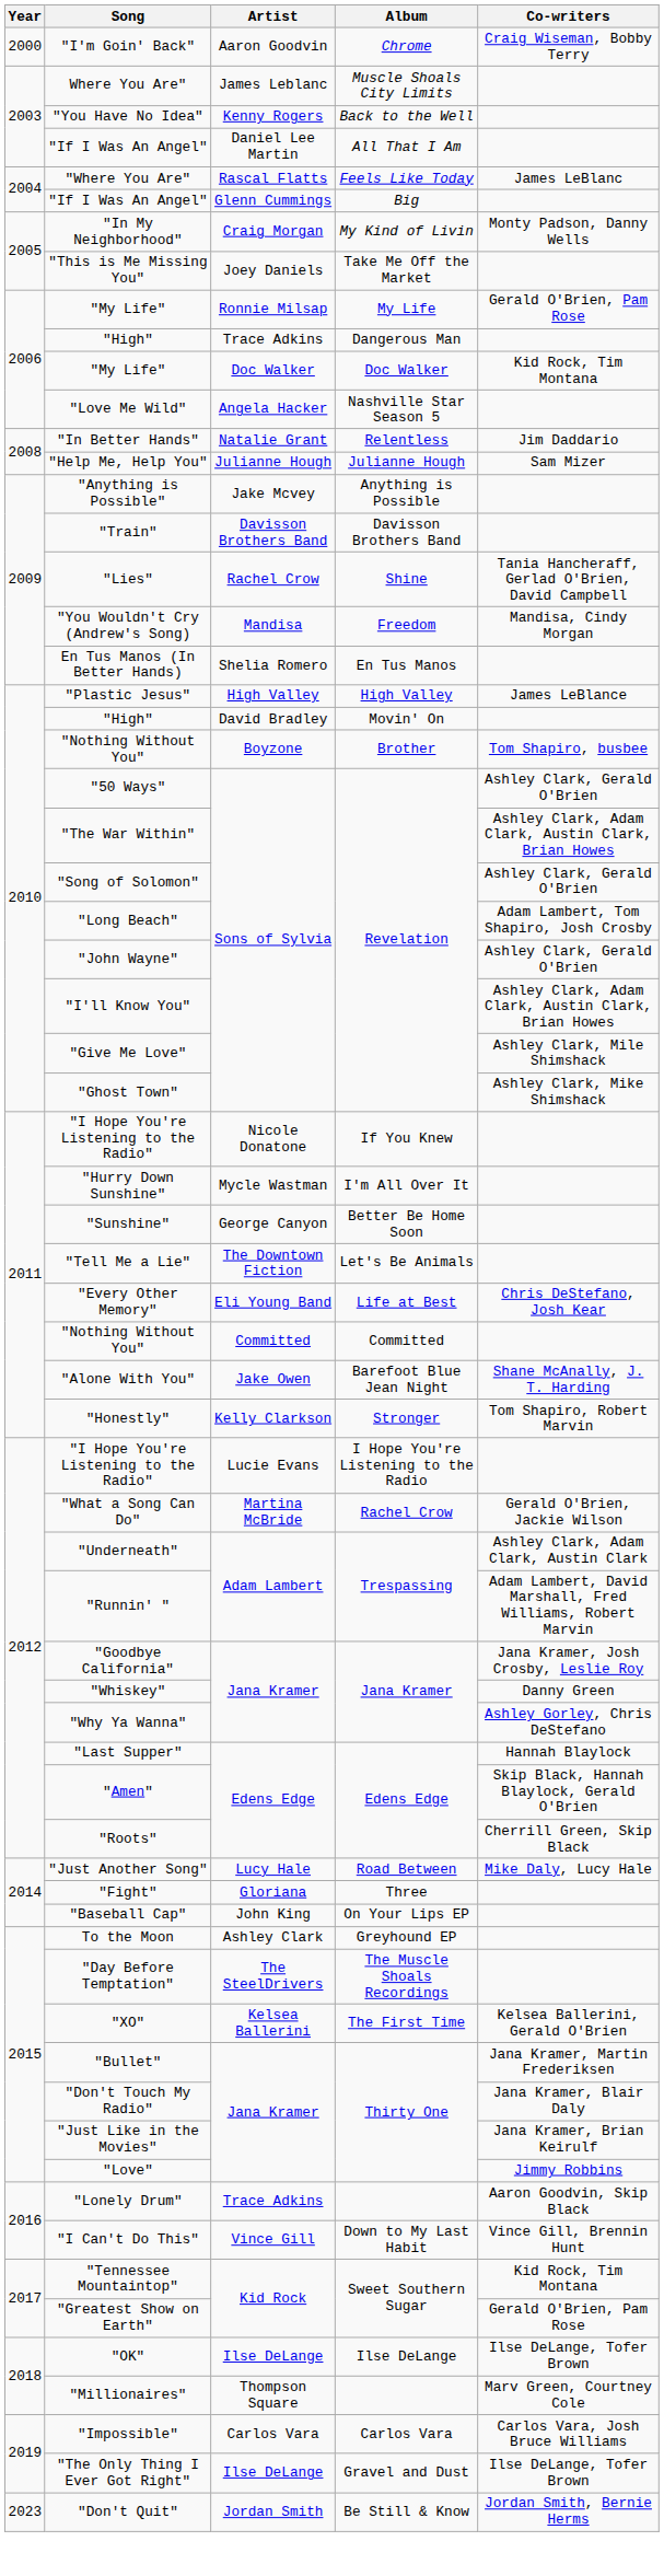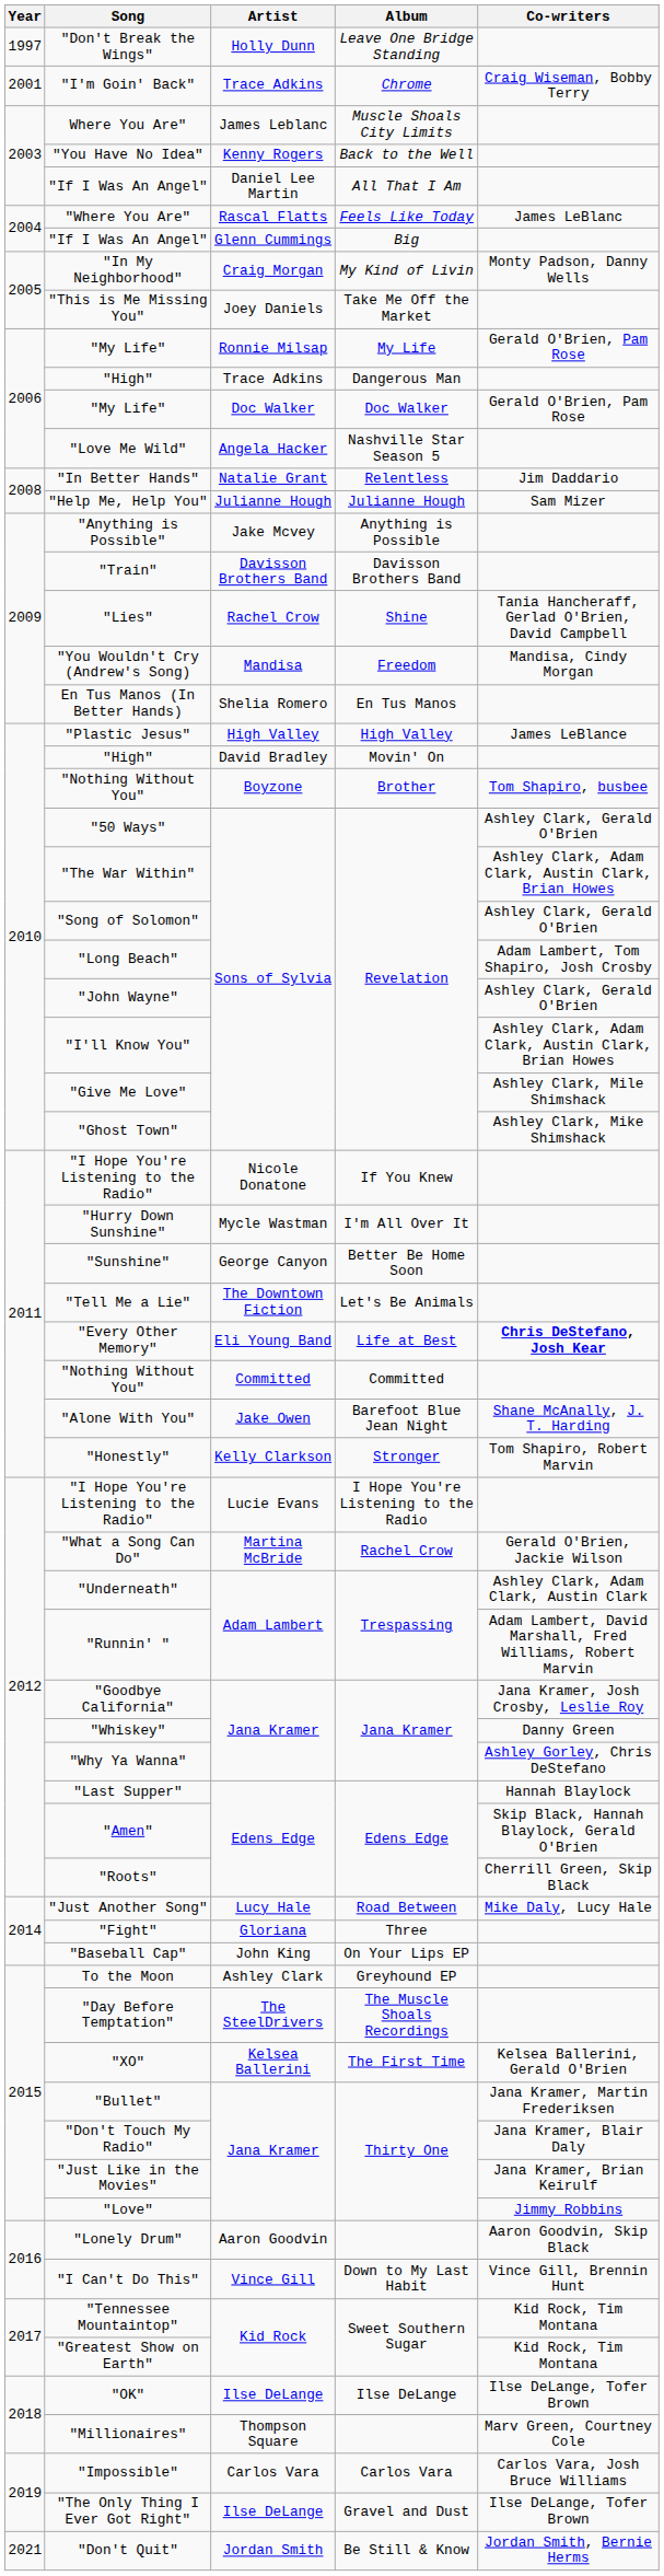 <table class="wikitable" style="text-align:center;">
 <tr>
 <th>Year</th>
 <th>Song</th>
 <th>Artist</th>
 <th>Album</th>
 <th>Co-writers</th>
 </tr>
 <tr>
-<td>2000</td>
+<td>1997</td>
+<td>"Don't Break the Wings"</td>
+<td><a href='#'>Holly Dunn</a></td>
+<td><em>Leave One Bridge Standing</em></td>
+<td></td>
+</tr>
+<tr>
+<td>2001</td>
 <td>"I'm Goin' Back"</td>
-<td>Aaron Goodvin</td>
+<td><a href='#'>Trace Adkins</a></td>
 <td><em><a href='#'>Chrome</a></em></td>
 <td><a href='#'>Craig Wiseman</a>, Bobby Terry</td>
 </tr>
 <tr>
 <td rowspan="3">2003</td>
 <td>Where You Are"</td>
 <td>James Leblanc</td>
 <td><em>Muscle Shoals City Limits</em></td>
 <td></td>
 </tr>
 <tr>
 <td>"You Have No Idea"</td>
 <td><a href='#'>Kenny Rogers</a></td>
 <td><em>Back to the Well</em></td>
 <td></td>
 </tr>
 <tr>
 <td>"If I Was An Angel"</td>
 <td>Daniel Lee Martin</td>
 <td><em>All That I Am</em></td>
 <td></td>
 </tr>
 <tr>
 <td rowspan="2">2004</td>
 <td>"Where You Are"</td>
 <td><a href='#'>Rascal Flatts</a></td>
 <td><em><a href='#'>Feels Like Today</a></em></td>
 <td>James LeBlanc</td>
 </tr>
 <tr>
 <td>"If I Was An Angel"</td>
 <td><a href='#'>Glenn Cummings</a></td>
 <td><em>Big</em></td>
 <td></td>
 </tr>
 <tr>
 <td rowspan="2">2005</td>
 <td>"In My Neighborhood"</td>
 <td><a href='#'>Craig Morgan</a></td>
 <td><em>My Kind of Livin<strong></td>
 <td>Monty Padson, Danny Wells</td>
 </tr>
 <tr>
 <td>"This is Me Missing You"</td>
 <td>Joey Daniels</td>
 <td></em>Take Me Off the Market<em></td>
 <td></td>
 </tr>
 <tr>
 <td rowspan="4">2006</td>
 <td>"My Life"</td>
 <td><a href='#'>Ronnie Milsap</a></td>
 <td></em><a href='#'>My Life</a><em></td>
 <td>Gerald O'Brien, <a href='#'>Pam Rose</a></td>
 </tr>
 <tr>
 <td>"High"</td>
 <td>Trace Adkins</td>
 <td></em>Dangerous Man<em></td>
 <td></td>
 </tr>
 <tr>
 <td>"My Life"</td>
 <td><a href='#'>Doc Walker</a></td>
 <td></em><a href='#'>Doc Walker</a><em></td>
-<td>Kid Rock, Tim Montana</td>
+<td>Gerald O'Brien, Pam Rose</td>
 </tr>
 <tr>
 <td>"Love Me Wild"</td>
 <td><a href='#'>Angela Hacker</a></td>
 <td></em>Nashville Star Season 5<em></td>
 <td></td>
 </tr>
 <tr>
 <td rowspan="2">2008</td>
 <td>"In Better Hands"</td>
 <td><a href='#'>Natalie Grant</a></td>
 <td></em><a href='#'>Relentless</a><em></td>
 <td>Jim Daddario</td>
 </tr>
 <tr>
 <td>"Help Me, Help You"</td>
 <td><a href='#'>Julianne Hough</a></td>
 <td></em><a href='#'>Julianne Hough</a><em></td>
 <td>Sam Mizer</td>
 </tr>
 <tr>
 <td rowspan="5">2009</td>
 <td>"Anything is Possible"</td>
 <td>Jake Mcvey</td>
 <td></em>Anything is Possible<em></td>
 <td></td>
 </tr>
 <tr>
 <td>"Train"</td>
 <td><a href='#'>Davisson Brothers Band</a></td>
 <td></em>Davisson Brothers Band<em></td>
 <td></td>
 </tr>
 <tr>
 <td>"Lies"</td>
 <td><a href='#'>Rachel Crow</a></td>
 <td></em><a href='#'>Shine</a><em></td>
 <td>Tania Hancheraff, Gerlad O'Brien, David Campbell</td>
 </tr>
 <tr>
 <td>"You Wouldn't Cry (Andrew's Song)</td>
 <td><a href='#'>Mandisa</a></td>
 <td></em><a href='#'>Freedom</a><em></td>
 <td>Mandisa, Cindy Morgan</td>
 </tr>
 <tr>
 <td>En Tus Manos (In Better Hands)</td>
 <td>Shelia Romero</td>
 <td></em>En Tus Manos<em></td>
 <td></td>
 </tr>
 <tr>
 <td rowspan="11">2010</td>
 <td>"Plastic Jesus"</td>
 <td><a href='#'>High Valley</a></td>
 <td></em><a href='#'>High Valley</a><em></td>
 <td>James LeBlance</td>
 </tr>
 <tr>
 <td>"High"</td>
 <td>David Bradley</td>
 <td></em>Movin' On<em></td>
 <td></td>
 </tr>
 <tr>
 <td>"Nothing Without You"</td>
 <td><a href='#'>Boyzone</a></td>
 <td></em><a href='#'>Brother</a><em></td>
 <td><a href='#'>Tom Shapiro</a>, <a href='#'>busbee</a></td>
 </tr>
 <tr>
 <td>"50 Ways"</td>
 <td rowspan="8"><a href='#'>Sons of Sylvia</a></td>
 <td rowspan="8"></em><a href='#'>Revelation</a><em></td>
 <td>Ashley Clark, Gerald O'Brien</td>
 </tr>
 <tr>
 <td>"The War Within"</td>
 <td>Ashley Clark, Adam Clark, Austin Clark, <a href='#'>Brian Howes</a></td>
 </tr>
 <tr>
 <td>"Song of Solomon"</td>
 <td>Ashley Clark, Gerald O'Brien</td>
 </tr>
 <tr>
 <td>"Long Beach"</td>
 <td>Adam Lambert, Tom Shapiro, Josh Crosby</td>
 </tr>
 <tr>
 <td>"John Wayne"</td>
 <td>Ashley Clark, Gerald O'Brien</td>
 </tr>
 <tr>
 <td>"I'll Know You"</td>
 <td>Ashley Clark, Adam Clark, Austin Clark, Brian Howes</td>
 </tr>
 <tr>
 <td>"Give Me Love"</td>
 <td>Ashley Clark, Mile Shimshack</td>
 </tr>
 <tr>
 <td>"Ghost Town"</td>
 <td>Ashley Clark, Mike Shimshack</td>
 </tr>
 <tr>
 <td rowspan="8">2011</td>
 <td>"I Hope You're Listening to the Radio"</td>
 <td>Nicole Donatone</td>
 <td></em>If You Knew<em></td>
 <td></td>
 </tr>
 <tr>
 <td>"Hurry Down Sunshine"</td>
 <td>Mycle Wastman</td>
 <td></em>I'm All Over It<em></td>
 <td></td>
 </tr>
 <tr>
 <td>"Sunshine"</td>
 <td>George Canyon</td>
 <td></em>Better Be Home Soon<em></td>
 <td></td>
 </tr>
 <tr>
 <td>"Tell Me a Lie"</td>
 <td><a href='#'>The Downtown Fiction</a></td>
 <td></em>Let's Be Animals<em></td>
 <td></td>
 </tr>
 <tr>
 <td>"Every Other Memory"</td>
 <td><a href='#'>Eli Young Band</a></td>
 <td></em><a href='#'>Life at Best</a><em></td>
-<td><a href='#'>Chris DeStefano</a>, <a href='#'>Josh Kear</a></td>
+<td><strong><a href='#'>Chris DeStefano</a>, <a href='#'>Josh Kear</a></strong></td>
 </tr>
 <tr>
 <td>"Nothing Without You"</td>
 <td><a href='#'>Committed</a></td>
 <td></em>Committed<em></td>
 <td></td>
 </tr>
 <tr>
 <td>"Alone With You"</td>
 <td><a href='#'>Jake Owen</a></td>
 <td></em>Barefoot Blue Jean Night<em></td>
 <td><a href='#'>Shane McAnally</a>, <a href='#'>J. T. Harding</a></td>
 </tr>
 <tr>
 <td>"Honestly"</td>
 <td><a href='#'>Kelly Clarkson</a></td>
 <td></em><a href='#'>Stronger</a><em></td>
 <td>Tom Shapiro, Robert Marvin</td>
 </tr>
 <tr>
 <td rowspan="10">2012</td>
 <td>"I Hope You're Listening to the Radio"</td>
 <td>Lucie Evans</td>
 <td></em>I Hope You're Listening to the Radio<em></td>
 <td></td>
 </tr>
 <tr>
 <td>"What a Song Can Do"</td>
 <td><a href='#'>Martina McBride</a></td>
 <td></em><a href='#'>Rachel Crow</a><em></td>
 <td>Gerald O'Brien, Jackie Wilson</td>
 </tr>
 <tr>
 <td>"Underneath"</td>
 <td rowspan="2"><a href='#'>Adam Lambert</a></td>
 <td rowspan="2"></em><a href='#'>Trespassing</a><em></td>
 <td>Ashley Clark, Adam Clark, Austin Clark</td>
 </tr>
 <tr>
 <td>"Runnin' "</td>
 <td>Adam Lambert, David Marshall, Fred Williams, Robert Marvin</td>
 </tr>
 <tr>
 <td>"Goodbye California"</td>
 <td rowspan="3"><a href='#'>Jana Kramer</a></td>
 <td rowspan="3"></em><a href='#'>Jana Kramer</a><em></td>
 <td>Jana Kramer, Josh Crosby, <a href='#'>Leslie Roy</a></td>
 </tr>
 <tr>
 <td>"Whiskey"</td>
 <td>Danny Green</td>
 </tr>
 <tr>
 <td>"Why Ya Wanna"</td>
 <td><a href='#'>Ashley Gorley</a>, Chris DeStefano</td>
 </tr>
 <tr>
 <td>"Last Supper"</td>
 <td rowspan="3"><a href='#'>Edens Edge</a></td>
 <td rowspan="3"></em><a href='#'>Edens Edge</a><em></td>
 <td>Hannah Blaylock</td>
 </tr>
 <tr>
 <td>"<a href='#'>Amen</a>"</td>
 <td>Skip Black, Hannah Blaylock, Gerald O'Brien</td>
 </tr>
 <tr>
 <td>"Roots"</td>
 <td>Cherrill Green, Skip Black</td>
 </tr>
 <tr>
 <td rowspan="3">2014</td>
 <td>"Just Another Song"</td>
 <td><a href='#'>Lucy Hale</a></td>
 <td></em><a href='#'>Road Between</a><em></td>
 <td><a href='#'>Mike Daly</a>, Lucy Hale</td>
 </tr>
 <tr>
 <td>"Fight"</td>
 <td><a href='#'>Gloriana</a></td>
 <td></em>Three<em></td>
 <td></td>
 </tr>
 <tr>
 <td>"Baseball Cap"</td>
 <td>John King</td>
 <td></em>On Your Lips EP<em></td>
 <td></td>
 </tr>
 <tr>
 <td rowspan="7">2015</td>
 <td></em>To the Moon<em></td>
 <td>Ashley Clark</td>
 <td></em>Greyhound EP<em></td>
 <td></td>
 </tr>
 <tr>
 <td>"Day Before Temptation"</td>
 <td><a href='#'>The SteelDrivers</a></td>
 <td></em><a href='#'>The Muscle Shoals Recordings</a><em></td>
 <td></td>
 </tr>
 <tr>
 <td>"XO"</td>
 <td><a href='#'>Kelsea Ballerini</a></td>
 <td></em><a href='#'>The First Time</a><em></td>
 <td>Kelsea Ballerini, Gerald O'Brien</td>
 </tr>
 <tr>
 <td>"Bullet"</td>
 <td rowspan="4"><a href='#'>Jana Kramer</a></td>
 <td rowspan="4"></em><a href='#'>Thirty One</a><em></td>
 <td>Jana Kramer, Martin Frederiksen</td>
 </tr>
 <tr>
 <td>"Don't Touch My Radio"</td>
 <td>Jana Kramer, Blair Daly</td>
 </tr>
 <tr>
 <td>"Just Like in the Movies"</td>
 <td>Jana Kramer, Brian Keirulf</td>
 </tr>
 <tr>
 <td>"Love"</td>
 <td><a href='#'>Jimmy Robbins</a></td>
 </tr>
 <tr>
 <td rowspan="2">2016</td>
 <td>"Lonely Drum"</td>
-<td><a href='#'>Trace Adkins</a></td>
+<td>Aaron Goodvin</td>
 <td></td>
 <td>Aaron Goodvin, Skip Black</td>
 </tr>
 <tr>
 <td>"I Can't Do This"</td>
 <td><a href='#'>Vince Gill</a></td>
 <td></em>Down to My Last Habit<em></td>
 <td>Vince Gill, Brennin Hunt</td>
 </tr>
 <tr>
 <td rowspan="2">2017</td>
 <td>"Tennessee Mountaintop"</td>
 <td rowspan="2"><a href='#'>Kid Rock</a></td>
 <td rowspan="2"></em>Sweet Southern Sugar<em></td>
 <td>Kid Rock, Tim Montana</td>
 </tr>
 <tr>
 <td>"Greatest Show on Earth"</td>
-<td>Gerald O'Brien, Pam Rose</td>
+<td>Kid Rock, Tim Montana</td>
 </tr>
 <tr>
 <td rowspan="2">2018</td>
 <td>"OK"</td>
 <td><a href='#'>Ilse DeLange</a></td>
 <td></em>Ilse DeLange<em></td>
 <td>Ilse DeLange, Tofer Brown</td>
 </tr>
 <tr>
 <td>"Millionaires"</td>
 <td>Thompson Square</td>
 <td></td>
 <td>Marv Green, Courtney Cole</td>
 </tr>
 <tr>
 <td rowspan="2">2019</td>
 <td>"Impossible"</td>
 <td>Carlos Vara</td>
 <td></em>Carlos Vara<em></td>
 <td>Carlos Vara, Josh Bruce Williams</td>
 </tr>
 <tr>
 <td>"The Only Thing I Ever Got Right"</td>
 <td><a href='#'>Ilse DeLange</a></td>
 <td></em>Gravel and Dust<em></td>
 <td>Ilse DeLange, Tofer Brown</td>
 </tr>
 <tr>
-<td>2023</td>
+<td>2021</td>
 <td>"Don't Quit"</td>
 <td><a href='#'>Jordan Smith</a></td>
 <td></em>Be Still & Know<em></td>
 <td><a href='#'>Jordan Smith</a>, <a href='#'>Bernie Herms</a></td>
 </tr>
 </table>
